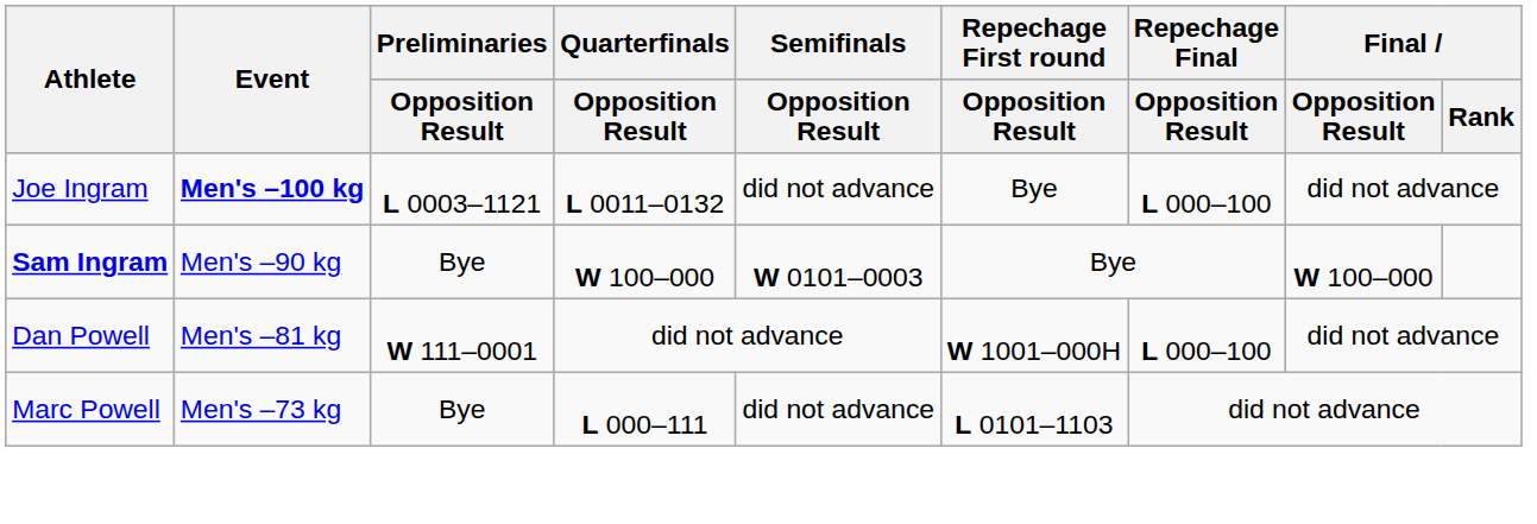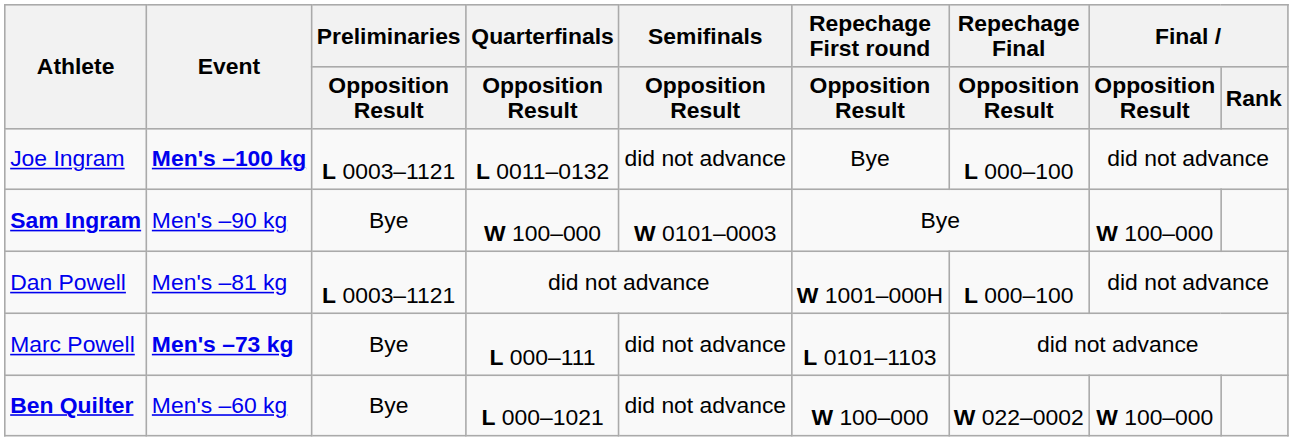 <table class="wikitable" style="font-size:90%">
 <tr>
 <th rowspan="2">Athlete</th>
 <th rowspan="2">Event</th>
 <th>Preliminaries</th>
 <th>Quarterfinals</th>
 <th>Semifinals</th>
 <th>Repechage<br>First round</th>
 <th>Repechage<br>Final</th>
 <th colspan="2">Final / </th>
 </tr>
 <tr>
 <th>Opposition<br>Result</th>
 <th>Opposition<br>Result</th>
 <th>Opposition<br>Result</th>
 <th>Opposition<br>Result</th>
 <th>Opposition<br>Result</th>
 <th>Opposition<br>Result</th>
 <th>Rank</th>
 </tr>
 <tr>
 <td><a href='#'>Joe Ingram</a></td>
 <td><strong><a href='#'>Men's –100 kg</a></strong></td>
 <td align="center"><br><strong>L</strong> 0003–1121</td>
 <td align="center"><br><strong>L</strong> 0011–0132</td>
 <td align="center">did not advance</td>
 <td align="center">Bye</td>
 <td align="center"><br><strong>L</strong> 000–100</td>
 <td align="center" colspan=2>did not advance</td>
 </tr>
 <tr>
 <td><strong><a href='#'>Sam Ingram</a></strong></td>
 <td><a href='#'>Men's –90 kg</a></td>
 <td align="center">Bye</td>
 <td align="center"><br><strong>W</strong> 100–000</td>
 <td align="center"><br><strong>W</strong> 0101–0003</td>
 <td align="center" colspan=2>Bye</td>
 <td align="center"><br><strong>W</strong> 100–000</td>
 <td align="center"></td>
 </tr>
 <tr>
 <td><a href='#'>Dan Powell</a></td>
 <td><a href='#'>Men's –81 kg</a></td>
-<td align="center"><br><strong>W</strong> 111–0001</td>
+<td align="center"><br><strong>L</strong> 0003–1121</td>
 <td align="center" colspan=2>did not advance</td>
 <td align="center"><br><strong>W</strong> 1001–000H</td>
 <td align="center"><br><strong>L</strong> 000–100</td>
 <td align="center" colspan=2>did not advance</td>
 </tr>
 <tr>
 <td><a href='#'>Marc Powell</a></td>
-<td><a href='#'>Men's –73 kg</a></td>
+<td><strong><a href='#'>Men's –73 kg</a></strong></td>
 <td align="center">Bye</td>
 <td align="center"><br><strong>L</strong> 000–111</td>
 <td align="center">did not advance</td>
 <td align="center"><br><strong>L</strong> 0101–1103</td>
 <td align="center" colspan=3>did not advance</td>
 </tr>
+<tr>
+<td><strong><a href='#'>Ben Quilter</a></strong></td>
+<td><a href='#'>Men's –60 kg</a></td>
+<td align="center">Bye</td>
+<td align="center"><br><strong>L</strong> 000–1021</td>
+<td align="center">did not advance</td>
+<td align="center"><br><strong>W</strong> 100–000</td>
+<td align="center"><br><strong>W</strong> 022–0002</td>
+<td align="center"><br><strong>W</strong> 100–000</td>
+<td align="center"></td>
+</tr>
 </table>
